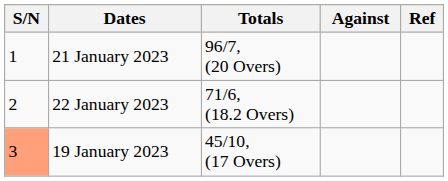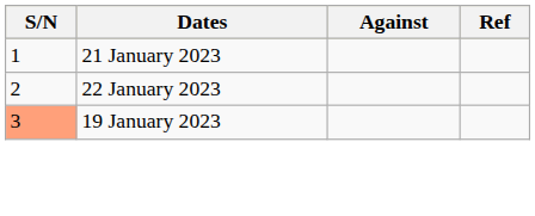 <table class="wikitable"  style="width: 400px;">
 <tr bgcolor=#bdb76b>
 <th>S/N</th>
 <th>Dates</th>
-<th>Totals</th>
 <th>Against</th>
 <th>Ref</th>
 </tr>
 <tr>
 <td>1</td>
 <td>21 January 2023</td>
-<td>96/7,<br>(20 Overs)</td>
 <td></td>
 <td></td>
 </tr>
 <tr>
 <td>2</td>
 <td>22 January 2023</td>
-<td>71/6,<br>(18.2 Overs)</td>
 <td></td>
 <td></td>
 </tr>
 <tr>
 <td style="background: lightsalmon;">3</td>
 <td>19 January 2023</td>
-<td>45/10,<br>(17 Overs)</td>
 <td></td>
 <td></td>
 </tr>
 </table>
